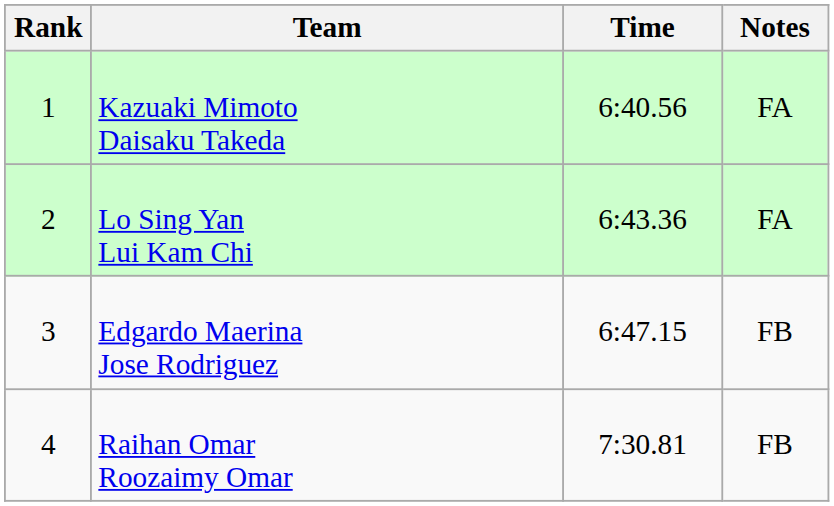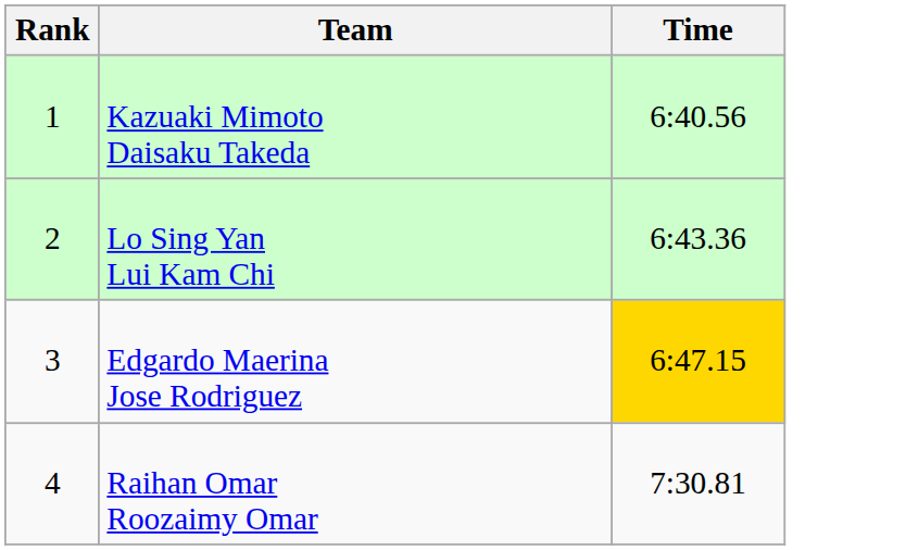 <table class=wikitable style="text-align:center">
 <tr>
 <th width=40>Rank</th>
 <th width=250>Team</th>
 <th width=80>Time</th>
-<th width=50>Notes</th>
 </tr>
 <tr bgcolor="ccffcc">
 <td>1</td>
 <td align=left><br><a href='#'>Kazuaki Mimoto</a><br><a href='#'>Daisaku Takeda</a></td>
 <td>6:40.56</td>
-<td>FA</td>
 </tr>
 <tr bgcolor="ccffcc">
 <td>2</td>
 <td align=left><br><a href='#'>Lo Sing Yan</a><br><a href='#'>Lui Kam Chi</a></td>
 <td>6:43.36</td>
-<td>FA</td>
 </tr>
 <tr>
 <td>3</td>
 <td align=left><br><a href='#'>Edgardo Maerina</a><br><a href='#'>Jose Rodriguez</a></td>
-<td>6:47.15</td>
-<td>FB</td>
+<td style="background: gold;">6:47.15</td>
 </tr>
 <tr>
 <td>4</td>
 <td align=left><br><a href='#'>Raihan Omar</a><br><a href='#'>Roozaimy Omar</a></td>
 <td>7:30.81</td>
-<td>FB</td>
 </tr>
 </table>
